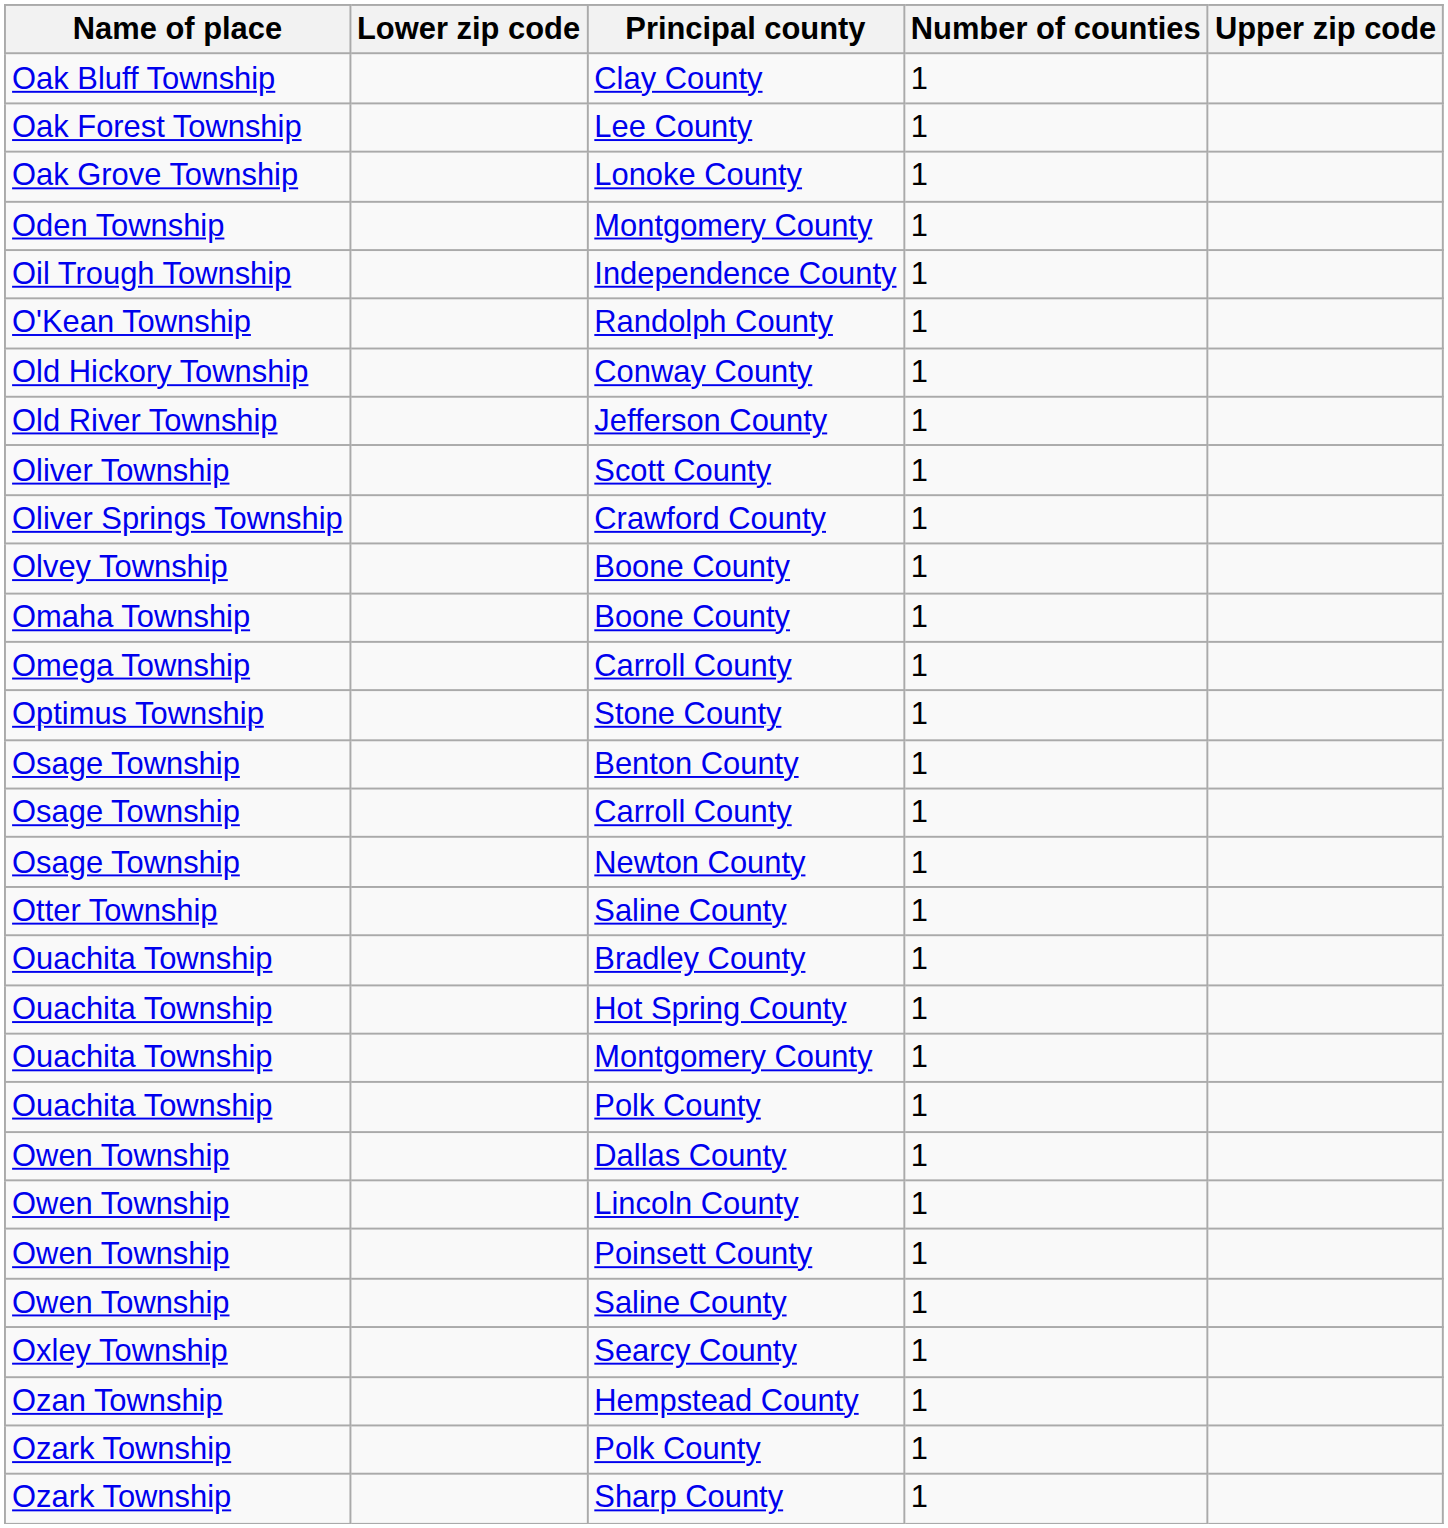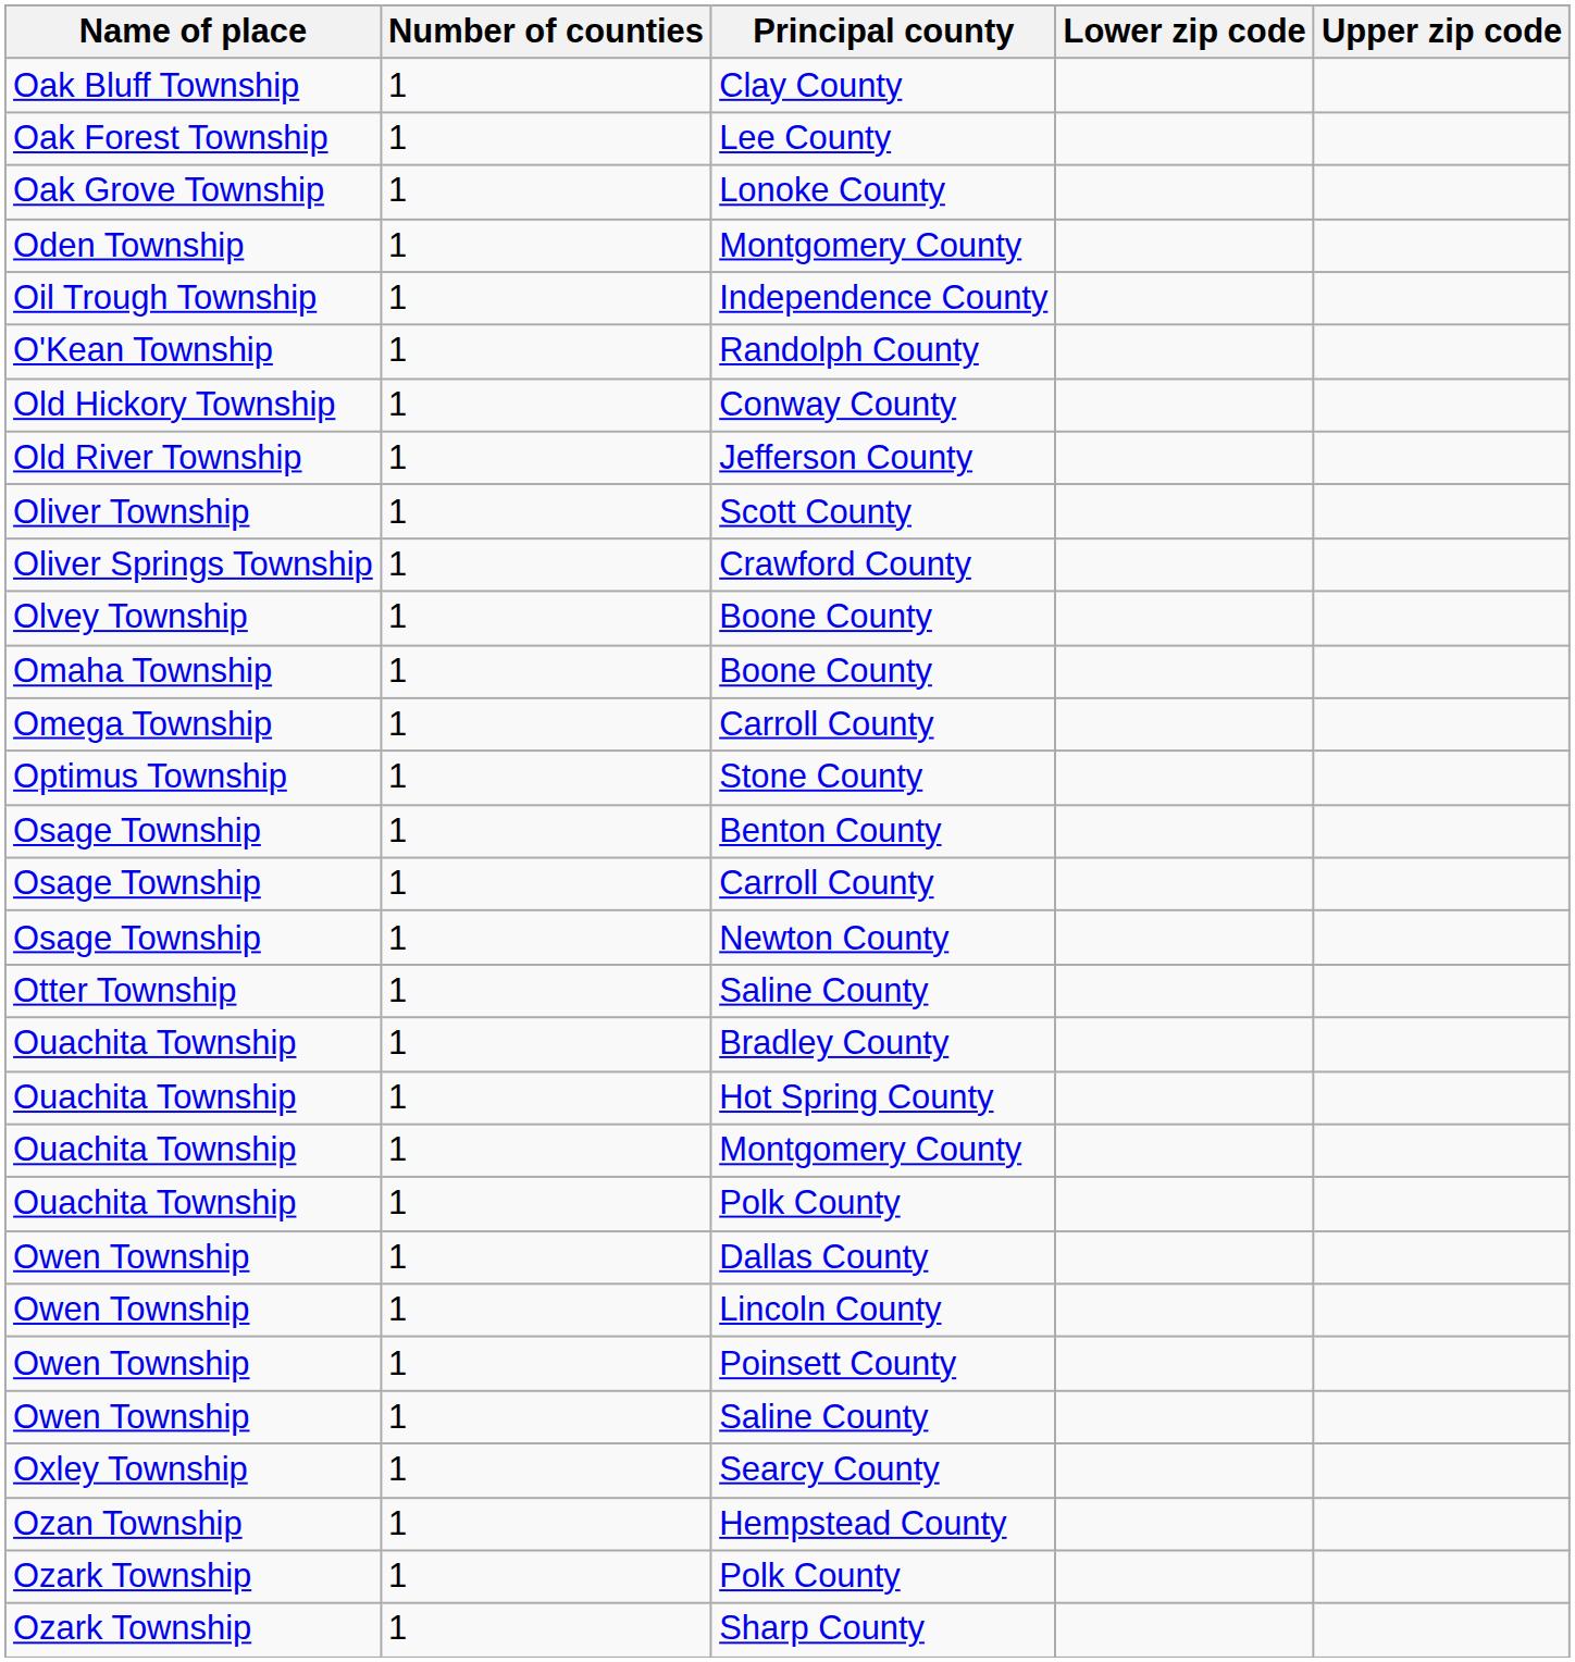 <table class="wikitable">
 <tr>
 <th>Name of place</th>
+<th>Number of counties</th>
+<th>Principal county</th>
 <th>Lower zip code</th>
-<th>Principal county</th>
-<th>Number of counties</th>
 <th>Upper zip code</th>
 </tr>
 <tr>
 <td><a href='#'>Oak Bluff Township</a></td>
+<td>1</td>
+<td><a href='#'>Clay County</a></td>
 <td> </td>
-<td><a href='#'>Clay County</a></td>
-<td>1</td>
 <td> </td>
 </tr>
 <tr>
 <td><a href='#'>Oak Forest Township</a></td>
+<td>1</td>
+<td><a href='#'>Lee County</a></td>
 <td> </td>
-<td><a href='#'>Lee County</a></td>
-<td>1</td>
 <td> </td>
 </tr>
 <tr>
 <td><a href='#'>Oak Grove Township</a></td>
+<td>1</td>
+<td><a href='#'>Lonoke County</a></td>
 <td> </td>
-<td><a href='#'>Lonoke County</a></td>
-<td>1</td>
 <td> </td>
 </tr>
 <tr>
 <td><a href='#'>Oden Township</a></td>
+<td>1</td>
+<td><a href='#'>Montgomery County</a></td>
 <td> </td>
-<td><a href='#'>Montgomery County</a></td>
-<td>1</td>
 <td> </td>
 </tr>
 <tr>
 <td><a href='#'>Oil Trough Township</a></td>
+<td>1</td>
+<td><a href='#'>Independence County</a></td>
 <td> </td>
-<td><a href='#'>Independence County</a></td>
-<td>1</td>
 <td> </td>
 </tr>
 <tr>
 <td><a href='#'>O'Kean Township</a></td>
+<td>1</td>
+<td><a href='#'>Randolph County</a></td>
 <td> </td>
-<td><a href='#'>Randolph County</a></td>
-<td>1</td>
 <td> </td>
 </tr>
 <tr>
 <td><a href='#'>Old Hickory Township</a></td>
+<td>1</td>
+<td><a href='#'>Conway County</a></td>
 <td> </td>
-<td><a href='#'>Conway County</a></td>
-<td>1</td>
 <td> </td>
 </tr>
 <tr>
 <td><a href='#'>Old River Township</a></td>
+<td>1</td>
+<td><a href='#'>Jefferson County</a></td>
 <td> </td>
-<td><a href='#'>Jefferson County</a></td>
-<td>1</td>
 <td> </td>
 </tr>
 <tr>
 <td><a href='#'>Oliver Township</a></td>
+<td>1</td>
+<td><a href='#'>Scott County</a></td>
 <td> </td>
-<td><a href='#'>Scott County</a></td>
-<td>1</td>
 <td> </td>
 </tr>
 <tr>
 <td><a href='#'>Oliver Springs Township</a></td>
+<td>1</td>
+<td><a href='#'>Crawford County</a></td>
 <td> </td>
-<td><a href='#'>Crawford County</a></td>
-<td>1</td>
 <td> </td>
 </tr>
 <tr>
 <td><a href='#'>Olvey Township</a></td>
+<td>1</td>
+<td><a href='#'>Boone County</a></td>
 <td> </td>
-<td><a href='#'>Boone County</a></td>
-<td>1</td>
 <td> </td>
 </tr>
 <tr>
 <td><a href='#'>Omaha Township</a></td>
+<td>1</td>
+<td><a href='#'>Boone County</a></td>
 <td> </td>
-<td><a href='#'>Boone County</a></td>
-<td>1</td>
 <td> </td>
 </tr>
 <tr>
 <td><a href='#'>Omega Township</a></td>
+<td>1</td>
+<td><a href='#'>Carroll County</a></td>
 <td> </td>
-<td><a href='#'>Carroll County</a></td>
-<td>1</td>
 <td> </td>
 </tr>
 <tr>
 <td><a href='#'>Optimus Township</a></td>
+<td>1</td>
+<td><a href='#'>Stone County</a></td>
 <td> </td>
-<td><a href='#'>Stone County</a></td>
-<td>1</td>
 <td> </td>
 </tr>
 <tr>
 <td><a href='#'>Osage Township</a></td>
+<td>1</td>
+<td><a href='#'>Benton County</a></td>
 <td> </td>
-<td><a href='#'>Benton County</a></td>
-<td>1</td>
 <td> </td>
 </tr>
 <tr>
 <td><a href='#'>Osage Township</a></td>
+<td>1</td>
+<td><a href='#'>Carroll County</a></td>
 <td> </td>
-<td><a href='#'>Carroll County</a></td>
-<td>1</td>
 <td> </td>
 </tr>
 <tr>
 <td><a href='#'>Osage Township</a></td>
+<td>1</td>
+<td><a href='#'>Newton County</a></td>
 <td> </td>
-<td><a href='#'>Newton County</a></td>
-<td>1</td>
 <td> </td>
 </tr>
 <tr>
 <td><a href='#'>Otter Township</a></td>
+<td>1</td>
+<td><a href='#'>Saline County</a></td>
 <td> </td>
-<td><a href='#'>Saline County</a></td>
-<td>1</td>
 <td> </td>
 </tr>
 <tr>
 <td><a href='#'>Ouachita Township</a></td>
+<td>1</td>
+<td><a href='#'>Bradley County</a></td>
 <td> </td>
-<td><a href='#'>Bradley County</a></td>
-<td>1</td>
 <td> </td>
 </tr>
 <tr>
 <td><a href='#'>Ouachita Township</a></td>
+<td>1</td>
+<td><a href='#'>Hot Spring County</a></td>
 <td> </td>
-<td><a href='#'>Hot Spring County</a></td>
-<td>1</td>
 <td> </td>
 </tr>
 <tr>
 <td><a href='#'>Ouachita Township</a></td>
+<td>1</td>
+<td><a href='#'>Montgomery County</a></td>
 <td> </td>
-<td><a href='#'>Montgomery County</a></td>
-<td>1</td>
 <td> </td>
 </tr>
 <tr>
 <td><a href='#'>Ouachita Township</a></td>
+<td>1</td>
+<td><a href='#'>Polk County</a></td>
 <td> </td>
-<td><a href='#'>Polk County</a></td>
-<td>1</td>
 <td> </td>
 </tr>
 <tr>
 <td><a href='#'>Owen Township</a></td>
+<td>1</td>
+<td><a href='#'>Dallas County</a></td>
 <td> </td>
-<td><a href='#'>Dallas County</a></td>
-<td>1</td>
 <td> </td>
 </tr>
 <tr>
 <td><a href='#'>Owen Township</a></td>
+<td>1</td>
+<td><a href='#'>Lincoln County</a></td>
 <td> </td>
-<td><a href='#'>Lincoln County</a></td>
-<td>1</td>
 <td> </td>
 </tr>
 <tr>
 <td><a href='#'>Owen Township</a></td>
+<td>1</td>
+<td><a href='#'>Poinsett County</a></td>
 <td> </td>
-<td><a href='#'>Poinsett County</a></td>
-<td>1</td>
 <td> </td>
 </tr>
 <tr>
 <td><a href='#'>Owen Township</a></td>
+<td>1</td>
+<td><a href='#'>Saline County</a></td>
 <td> </td>
-<td><a href='#'>Saline County</a></td>
-<td>1</td>
 <td> </td>
 </tr>
 <tr>
 <td><a href='#'>Oxley Township</a></td>
+<td>1</td>
+<td><a href='#'>Searcy County</a></td>
 <td> </td>
-<td><a href='#'>Searcy County</a></td>
-<td>1</td>
 <td> </td>
 </tr>
 <tr>
 <td><a href='#'>Ozan Township</a></td>
+<td>1</td>
+<td><a href='#'>Hempstead County</a></td>
 <td> </td>
-<td><a href='#'>Hempstead County</a></td>
-<td>1</td>
 <td> </td>
 </tr>
 <tr>
 <td><a href='#'>Ozark Township</a></td>
+<td>1</td>
+<td><a href='#'>Polk County</a></td>
 <td> </td>
-<td><a href='#'>Polk County</a></td>
-<td>1</td>
 <td> </td>
 </tr>
 <tr>
 <td><a href='#'>Ozark Township</a></td>
+<td>1</td>
+<td><a href='#'>Sharp County</a></td>
 <td> </td>
-<td><a href='#'>Sharp County</a></td>
-<td>1</td>
 <td> </td>
 </tr>
 </table>
